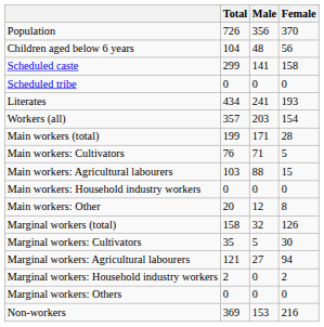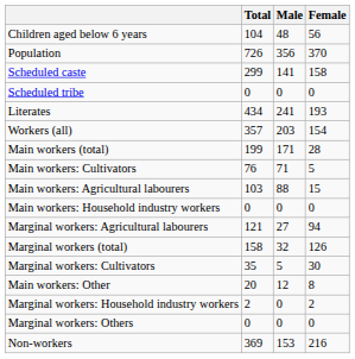 <table class="wikitable sortable">
 <tr>
 <th></th>
 <th>Total</th>
 <th>Male</th>
 <th>Female</th>
 </tr>
 <tr>
+<td>Children aged below 6 years</td>
+<td>104</td>
+<td>48</td>
+<td>56</td>
+</tr>
+<tr>
 <td>Population</td>
 <td>726</td>
 <td>356</td>
 <td>370</td>
-</tr>
-<tr>
-<td>Children aged below 6 years</td>
-<td>104</td>
-<td>48</td>
-<td>56</td>
 </tr>
 <tr>
 <td><a href='#'>Scheduled caste</a></td>
 <td>299</td>
 <td>141</td>
 <td>158</td>
 </tr>
 <tr>
 <td><a href='#'>Scheduled tribe</a></td>
 <td>0</td>
 <td>0</td>
 <td>0</td>
 </tr>
 <tr>
 <td>Literates</td>
 <td>434</td>
 <td>241</td>
 <td>193</td>
 </tr>
 <tr>
 <td>Workers (all)</td>
 <td>357</td>
 <td>203</td>
 <td>154</td>
 </tr>
 <tr>
 <td>Main workers (total)</td>
 <td>199</td>
 <td>171</td>
 <td>28</td>
 </tr>
 <tr>
 <td>Main workers: Cultivators</td>
 <td>76</td>
 <td>71</td>
 <td>5</td>
 </tr>
 <tr>
 <td>Main workers: Agricultural labourers</td>
 <td>103</td>
 <td>88</td>
 <td>15</td>
 </tr>
 <tr>
 <td>Main workers: Household industry workers</td>
 <td>0</td>
 <td>0</td>
 <td>0</td>
 </tr>
 <tr>
-<td>Main workers: Other</td>
-<td>20</td>
-<td>12</td>
-<td>8</td>
+<td>Marginal workers: Agricultural labourers</td>
+<td>121</td>
+<td>27</td>
+<td>94</td>
 </tr>
 <tr>
 <td>Marginal workers (total)</td>
 <td>158</td>
 <td>32</td>
 <td>126</td>
 </tr>
 <tr>
 <td>Marginal workers: Cultivators</td>
 <td>35</td>
 <td>5</td>
 <td>30</td>
 </tr>
 <tr>
-<td>Marginal workers: Agricultural labourers</td>
-<td>121</td>
-<td>27</td>
-<td>94</td>
+<td>Main workers: Other</td>
+<td>20</td>
+<td>12</td>
+<td>8</td>
 </tr>
 <tr>
 <td>Marginal workers: Household industry workers</td>
 <td>2</td>
 <td>0</td>
 <td>2</td>
 </tr>
 <tr>
 <td>Marginal workers: Others</td>
 <td>0</td>
 <td>0</td>
 <td>0</td>
 </tr>
 <tr>
 <td>Non-workers</td>
 <td>369</td>
 <td>153</td>
 <td>216</td>
 </tr>
 </table>
